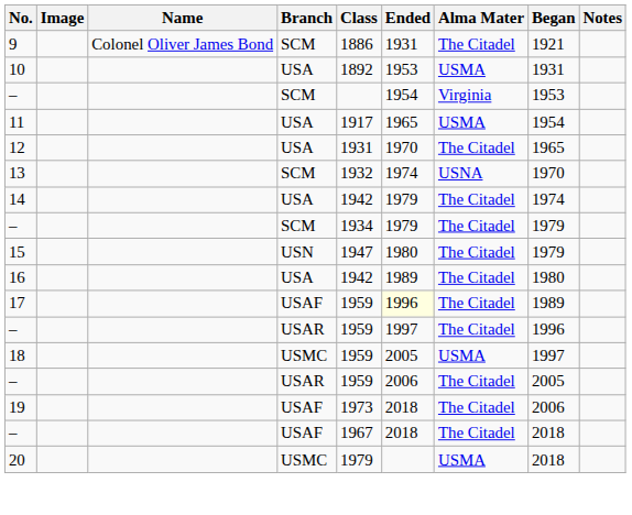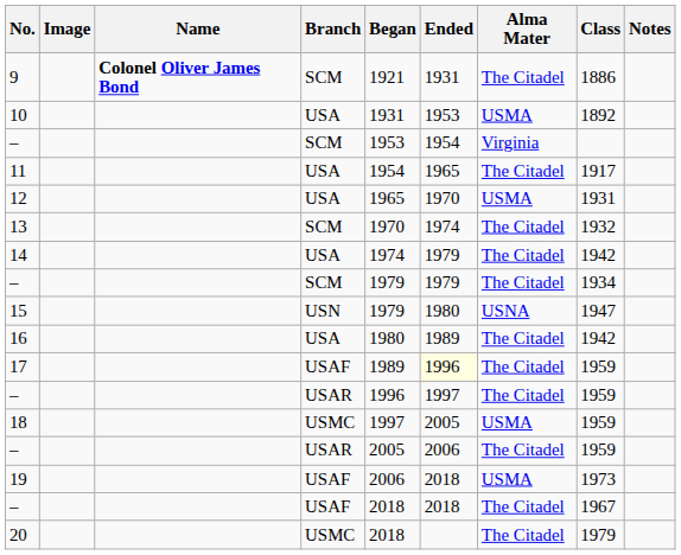 <table class=wikitable sortable>
 <tr>
 <th>No.</th>
 <th>Image</th>
 <th>Name</th>
 <th>Branch</th>
-<th>Class</th>
+<th>Began</th>
 <th>Ended</th>
 <th>Alma Mater</th>
-<th>Began</th>
+<th>Class</th>
 <th>Notes</th>
 </tr>
 <tr>
 <td>9</td>
 <td></td>
-<td {{sortname>Colonel <a href='#'>Oliver James Bond</a></td>
+<td {{sortname><strong>Colonel <a href='#'>Oliver James Bond</a></strong></td>
 <td>SCM</td>
-<td>1886</td>
+<td>1921</td>
 <td>1931</td>
 <td><a href='#'>The Citadel</a></td>
-<td>1921</td>
+<td>1886</td>
 <td></td>
 </tr>
 <tr>
 <td>10</td>
 <td></td>
 <td></td>
 <td>USA</td>
-<td>1892</td>
+<td>1931</td>
 <td>1953</td>
 <td><a href='#'>USMA</a></td>
-<td>1931</td>
+<td>1892</td>
 <td></td>
 </tr>
 <tr>
 <td>–</td>
 <td></td>
 <td></td>
 <td>SCM</td>
-<td></td>
+<td>1953</td>
 <td>1954</td>
 <td><a href='#'>Virginia</a></td>
-<td>1953</td>
+<td></td>
 <td></td>
 </tr>
 <tr>
 <td>11</td>
 <td></td>
 <td></td>
 <td>USA</td>
+<td>1954</td>
+<td>1965</td>
+<td><a href='#'>The Citadel</a></td>
 <td>1917</td>
-<td>1965</td>
-<td><a href='#'>USMA</a></td>
-<td>1954</td>
 <td></td>
 </tr>
 <tr>
 <td>12</td>
 <td></td>
 <td></td>
 <td>USA</td>
+<td>1965</td>
+<td>1970</td>
+<td><a href='#'>USMA</a></td>
 <td>1931</td>
-<td>1970</td>
-<td><a href='#'>The Citadel</a></td>
-<td>1965</td>
 <td></td>
 </tr>
 <tr>
 <td>13</td>
 <td></td>
 <td></td>
 <td>SCM</td>
+<td>1970</td>
+<td>1974</td>
+<td><a href='#'>The Citadel</a></td>
 <td>1932</td>
-<td>1974</td>
-<td><a href='#'>USNA</a></td>
-<td>1970</td>
 <td></td>
 </tr>
 <tr>
 <td>14</td>
 <td></td>
 <td></td>
 <td>USA</td>
-<td>1942</td>
+<td>1974</td>
 <td>1979</td>
 <td><a href='#'>The Citadel</a></td>
-<td>1974</td>
+<td>1942</td>
 <td></td>
 </tr>
 <tr>
 <td>–</td>
 <td></td>
 <td></td>
 <td>SCM</td>
-<td>1934</td>
+<td>1979</td>
 <td>1979</td>
 <td><a href='#'>The Citadel</a></td>
-<td>1979</td>
+<td>1934</td>
 <td></td>
 </tr>
 <tr>
 <td>15</td>
 <td></td>
 <td></td>
 <td>USN</td>
+<td>1979</td>
+<td>1980</td>
+<td><a href='#'>USNA</a></td>
 <td>1947</td>
-<td>1980</td>
-<td><a href='#'>The Citadel</a></td>
-<td>1979</td>
 <td></td>
 </tr>
 <tr>
 <td>16</td>
 <td></td>
 <td></td>
 <td>USA</td>
-<td>1942</td>
+<td>1980</td>
 <td>1989</td>
 <td><a href='#'>The Citadel</a></td>
-<td>1980</td>
+<td>1942</td>
 <td></td>
 </tr>
 <tr>
 <td>17</td>
 <td></td>
 <td></td>
 <td>USAF</td>
-<td>1959</td>
+<td>1989</td>
 <td style="background: lightyellow;">1996</td>
 <td><a href='#'>The Citadel</a></td>
-<td>1989</td>
+<td>1959</td>
 <td></td>
 </tr>
 <tr>
 <td>–</td>
 <td></td>
 <td></td>
 <td>USAR</td>
-<td>1959</td>
+<td>1996</td>
 <td>1997</td>
 <td><a href='#'>The Citadel</a></td>
-<td>1996</td>
+<td>1959</td>
 <td></td>
 </tr>
 <tr>
 <td>18</td>
 <td></td>
 <td></td>
 <td>USMC</td>
-<td>1959</td>
+<td>1997</td>
 <td>2005</td>
 <td><a href='#'>USMA</a></td>
-<td>1997</td>
+<td>1959</td>
 <td></td>
 </tr>
 <tr>
 <td>–</td>
 <td></td>
 <td></td>
 <td>USAR</td>
-<td>1959</td>
+<td>2005</td>
 <td>2006</td>
 <td><a href='#'>The Citadel</a></td>
-<td>2005</td>
+<td>1959</td>
 <td></td>
 </tr>
 <tr>
 <td>19</td>
 <td></td>
 <td></td>
 <td>USAF</td>
+<td>2006</td>
+<td>2018</td>
+<td><a href='#'>USMA</a></td>
 <td>1973</td>
-<td>2018</td>
-<td><a href='#'>The Citadel</a></td>
-<td>2006</td>
 <td></td>
 </tr>
 <tr>
 <td>–</td>
 <td></td>
 <td></td>
 <td>USAF</td>
-<td>1967</td>
+<td>2018</td>
 <td>2018</td>
 <td><a href='#'>The Citadel</a></td>
-<td>2018</td>
+<td>1967</td>
 <td></td>
 </tr>
 <tr>
 <td>20</td>
 <td></td>
 <td></td>
 <td>USMC</td>
+<td>2018</td>
+<td></td>
+<td><a href='#'>The Citadel</a></td>
 <td>1979</td>
-<td></td>
-<td><a href='#'>USMA</a></td>
-<td>2018</td>
 <td></td>
 </tr>
 </table>
